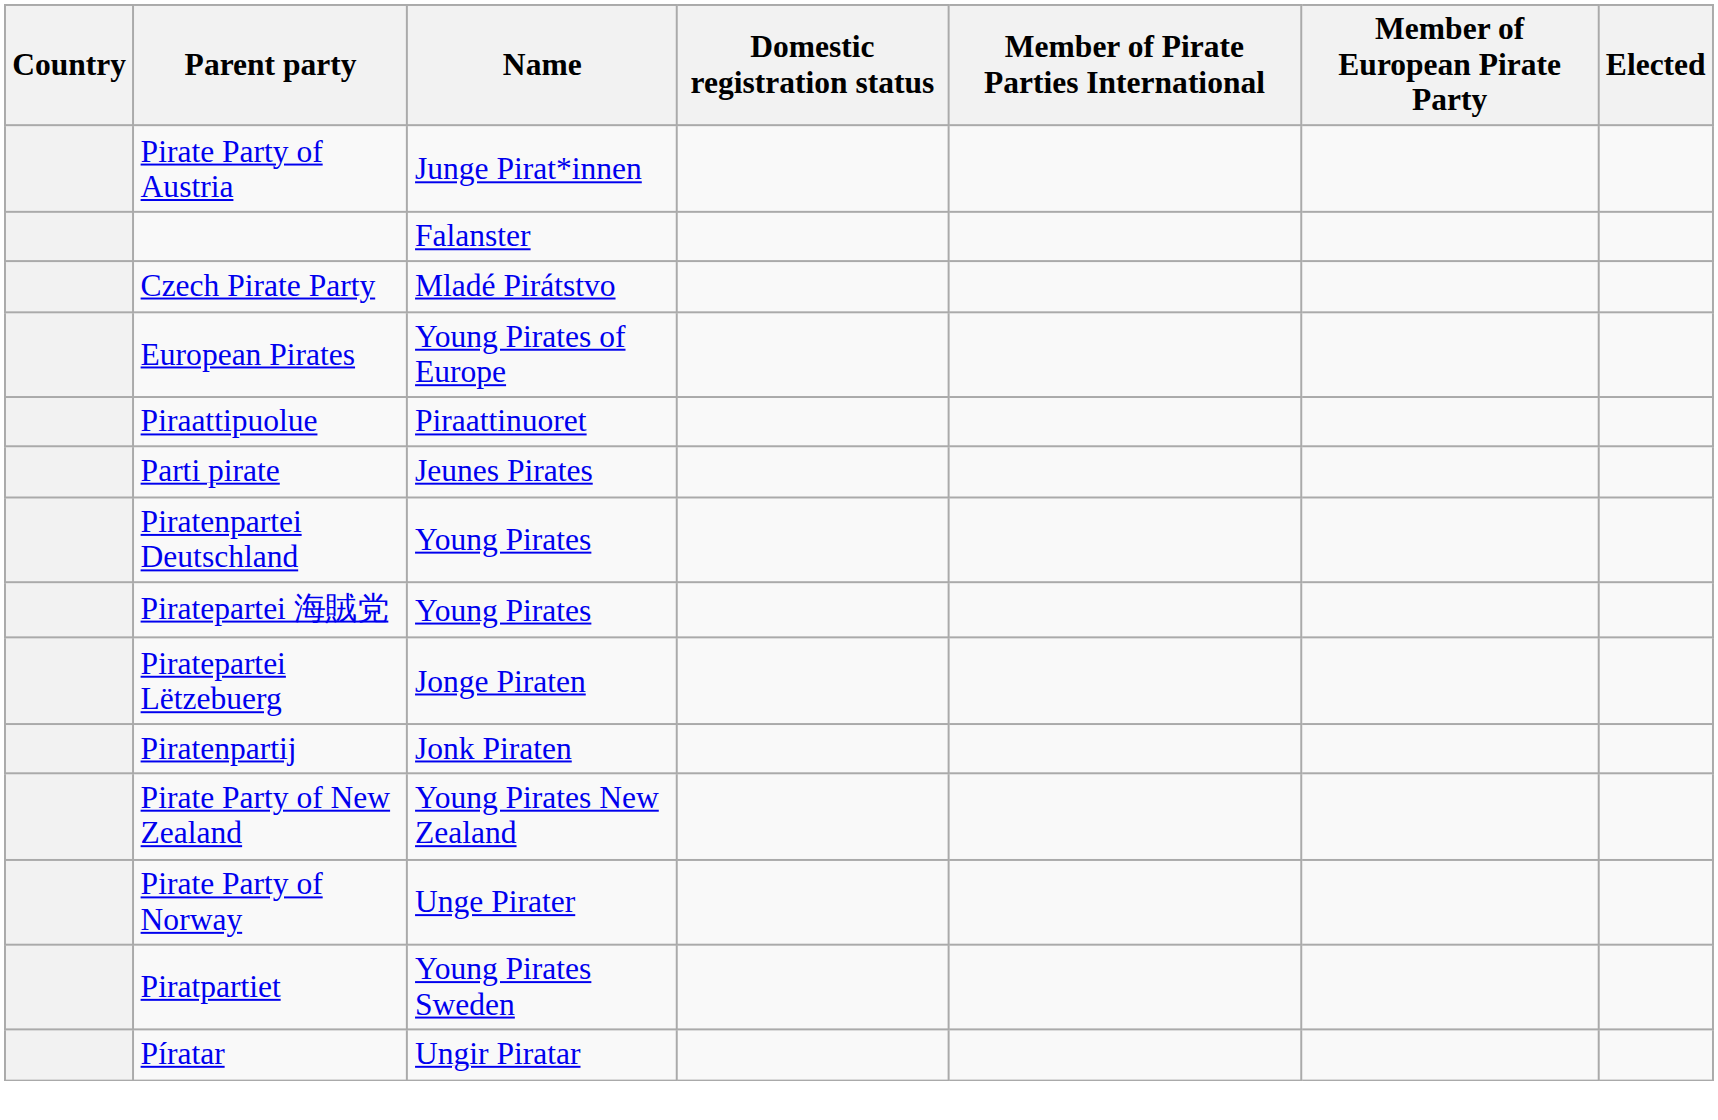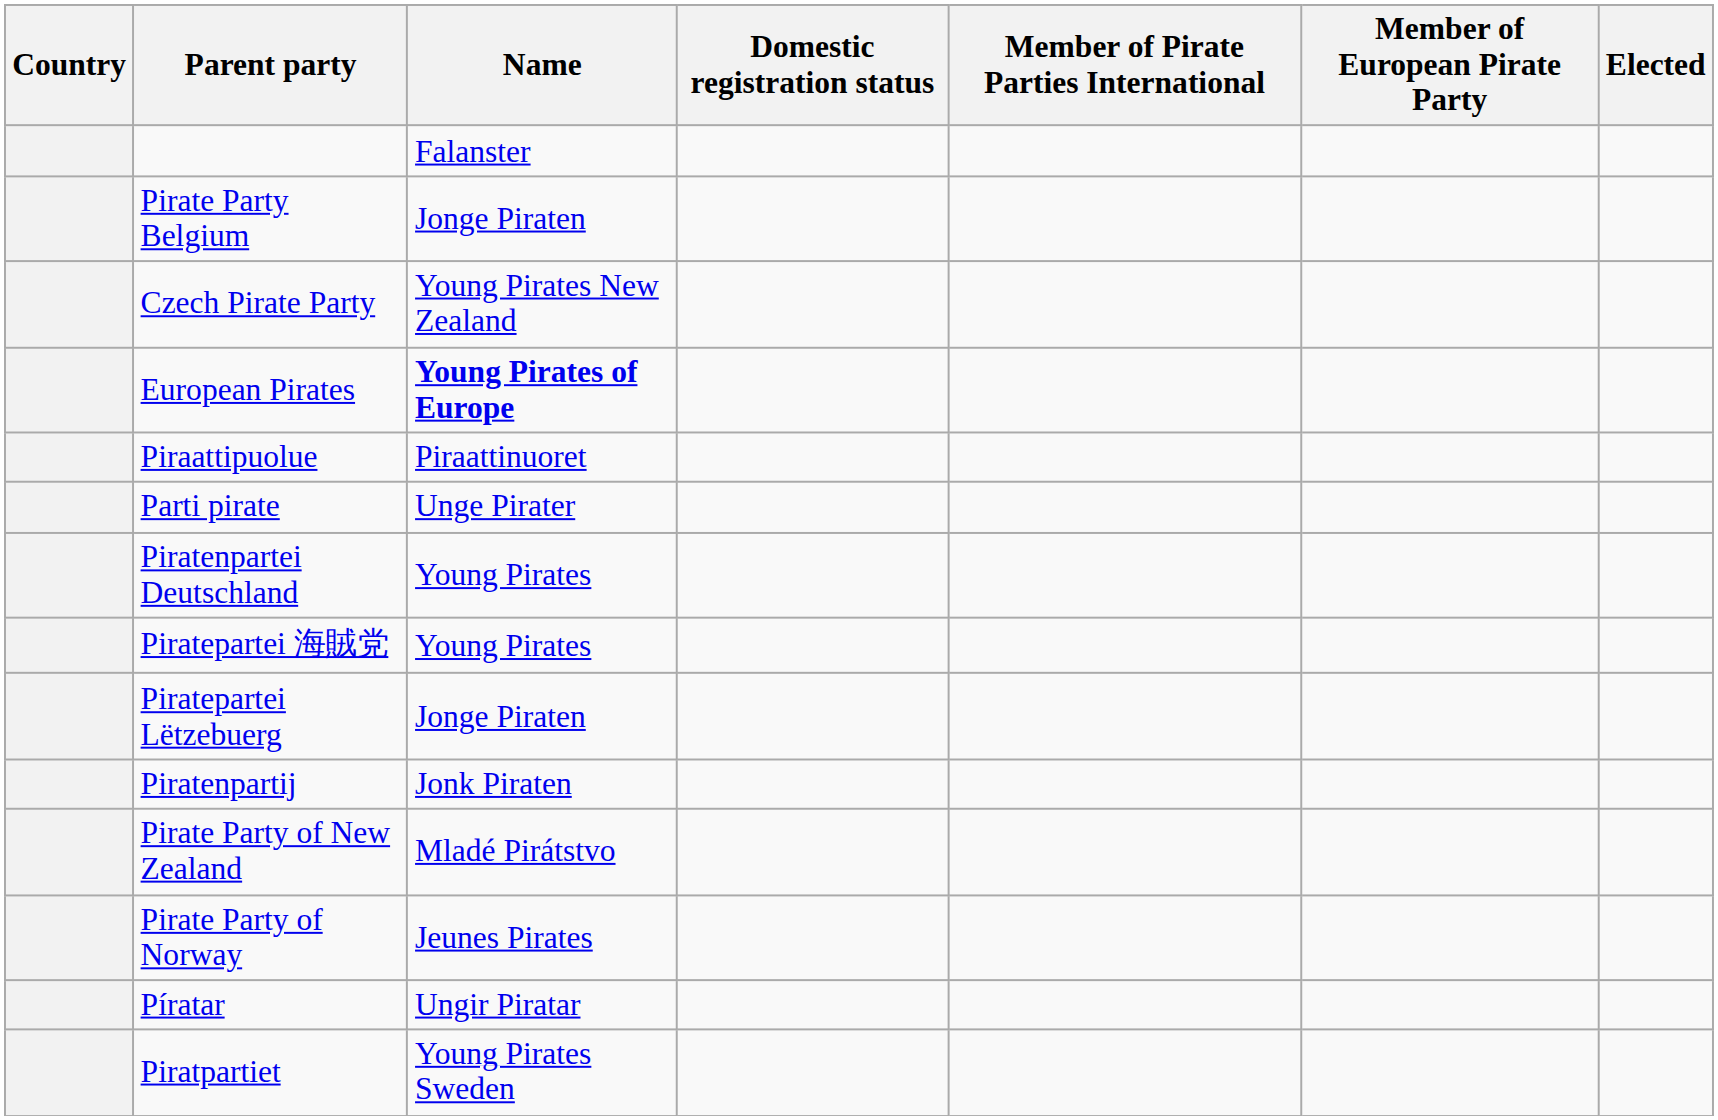 <table class="wikitable sortable">
 <tr>
 <th>Country</th>
 <th>Parent party</th>
 <th>Name</th>
 <th>Domestic registration status</th>
 <th>Member of Pirate Parties International</th>
 <th>Member of European Pirate Party</th>
 <th>Elected</th>
 </tr>
 <tr>
 <th></th>
-<td><a href='#'>Pirate Party of Austria</a></td>
-<td><a href='#'>Junge Pirat*innen</a></td>
-<td></td>
-<td></td>
-<td></td>
-<td></td>
-</tr>
-<tr>
-<th></th>
 <td></td>
 <td><a href='#'>Falanster</a></td>
 <td></td>
 <td></td>
 <td></td>
 <td></td>
 </tr>
 <tr>
 <th></th>
+<td><a href='#'>Pirate Party Belgium</a></td>
+<td><a href='#'>Jonge Piraten</a></td>
+<td></td>
+<td></td>
+<td></td>
+<td></td>
+</tr>
+<tr>
+<th></th>
 <td><a href='#'>Czech Pirate Party</a></td>
-<td><a href='#'>Mladé Pirátstvo</a></td>
+<td><a href='#'>Young Pirates New Zealand</a></td>
 <td></td>
 <td></td>
 <td></td>
 <td></td>
 </tr>
 <tr>
 <th></th>
 <td><a href='#'>European Pirates</a></td>
-<td><a href='#'>Young Pirates of Europe</a></td>
+<td><strong><a href='#'>Young Pirates of Europe</a></strong></td>
 <td></td>
 <td></td>
 <td></td>
 <td></td>
 </tr>
 <tr>
 <th></th>
 <td><a href='#'>Piraattipuolue</a></td>
 <td><a href='#'>Piraattinuoret</a></td>
 <td></td>
 <td></td>
 <td></td>
 <td></td>
 </tr>
 <tr>
 <th></th>
 <td><a href='#'>Parti pirate</a></td>
-<td><a href='#'>Jeunes Pirates</a></td>
+<td><a href='#'>Unge Pirater</a></td>
 <td></td>
 <td></td>
 <td></td>
 <td></td>
 </tr>
 <tr>
 <th></th>
 <td><a href='#'>Piratenpartei Deutschland</a></td>
 <td><a href='#'>Young Pirates</a></td>
 <td></td>
 <td></td>
 <td></td>
 <td></td>
 </tr>
 <tr>
 <th></th>
 <td><a href='#'>Piratepartei 海賊党</a></td>
 <td><a href='#'>Young Pirates</a></td>
 <td></td>
 <td></td>
 <td></td>
 <td></td>
 </tr>
 <tr>
 <th></th>
 <td><a href='#'>Piratepartei Lëtzebuerg</a></td>
 <td><a href='#'>Jonge Piraten</a></td>
 <td></td>
 <td></td>
 <td></td>
 <td></td>
 </tr>
 <tr>
 <th></th>
 <td><a href='#'>Piratenpartij</a></td>
 <td><a href='#'>Jonk Piraten</a></td>
 <td></td>
 <td></td>
 <td></td>
 <td></td>
 </tr>
 <tr>
 <th></th>
 <td><a href='#'>Pirate Party of New Zealand</a></td>
-<td><a href='#'>Young Pirates New Zealand</a></td>
+<td><a href='#'>Mladé Pirátstvo</a></td>
 <td></td>
 <td></td>
 <td></td>
 <td></td>
 </tr>
 <tr>
 <th></th>
 <td><a href='#'>Pirate Party of Norway</a></td>
-<td><a href='#'>Unge Pirater</a></td>
+<td><a href='#'>Jeunes Pirates</a></td>
+<td></td>
+<td></td>
+<td></td>
+<td></td>
+</tr>
+<tr>
+<th></th>
+<td><a href='#'>Píratar</a></td>
+<td><a href='#'>Ungir Piratar</a></td>
 <td></td>
 <td></td>
 <td></td>
 <td></td>
 </tr>
 <tr>
 <th></th>
 <td><a href='#'>Piratpartiet</a></td>
 <td><a href='#'>Young Pirates Sweden</a></td>
 <td></td>
 <td></td>
 <td></td>
 <td></td>
 </tr>
-<tr>
-<th></th>
-<td><a href='#'>Píratar</a></td>
-<td><a href='#'>Ungir Piratar</a></td>
-<td></td>
-<td></td>
-<td></td>
-<td></td>
-</tr>
 </table>
